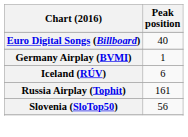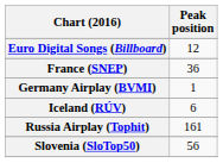 <table class="wikitable sortable plainrowheaders" style="text-align:center">
 <tr>
 <th scope="col">Chart (2016)</th>
 <th scope="col">Peak<br>position</th>
 </tr>
 <tr>
 </tr>
 <tr>
 </tr>
 <tr>
 </tr>
 <tr>
 </tr>
 <tr>
 </tr>
 <tr>
 <th scope="row"><a href='#'>Euro Digital Songs</a> (<em><a href='#'>Billboard</a></em>)</th>
-<td>40</td>
+<td>12</td>
 </tr>
 <tr>
+</tr>
+<tr>
+<th scope="row">France (<a href='#'>SNEP</a>)</th>
+<td>36</td>
 </tr>
 <tr>
 </tr>
 <tr>
 <th scope="row">Germany Airplay (<a href='#'>BVMI</a>)</th>
 <td>1</td>
 </tr>
 <tr>
 </tr>
 <tr>
 <th scope="row">Iceland (<a href='#'>RÚV</a>)</th>
 <td>6</td>
 </tr>
 <tr>
 </tr>
 <tr>
 </tr>
 <tr>
 </tr>
 <tr>
 <th scope="row">Russia Airplay (<a href='#'>Tophit</a>)</th>
 <td>161</td>
 </tr>
 <tr>
 </tr>
 <tr>
 </tr>
 <tr>
 </tr>
 <tr>
 <th scope="row">Slovenia (<a href='#'>SloTop50</a>)</th>
 <td>56</td>
 </tr>
 <tr>
 </tr>
 <tr>
 </tr>
 <tr>
 </tr>
 </table>
